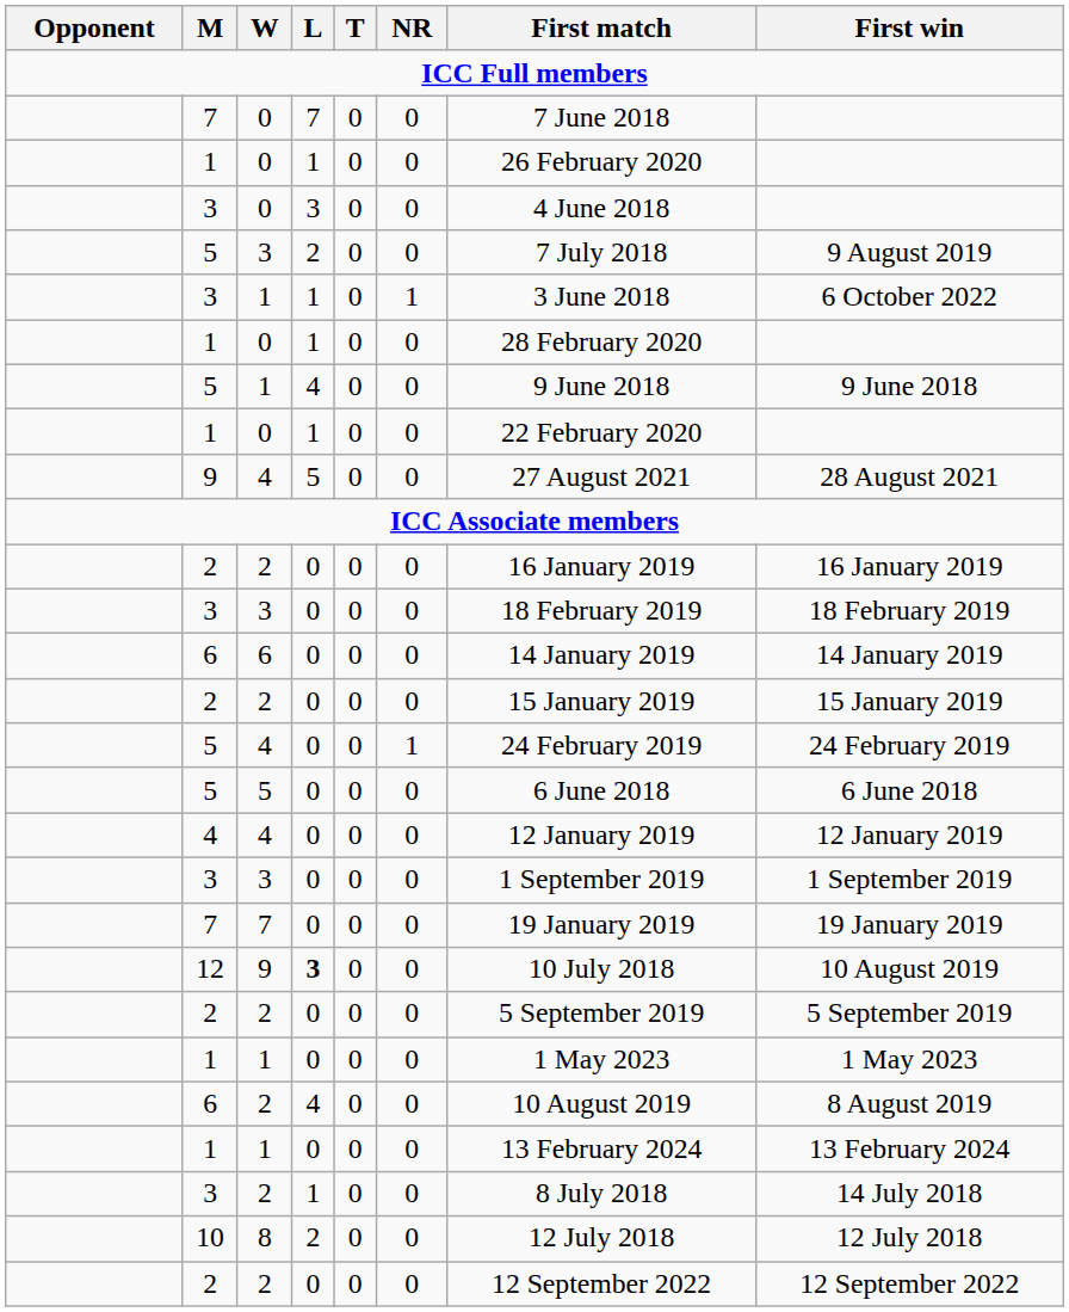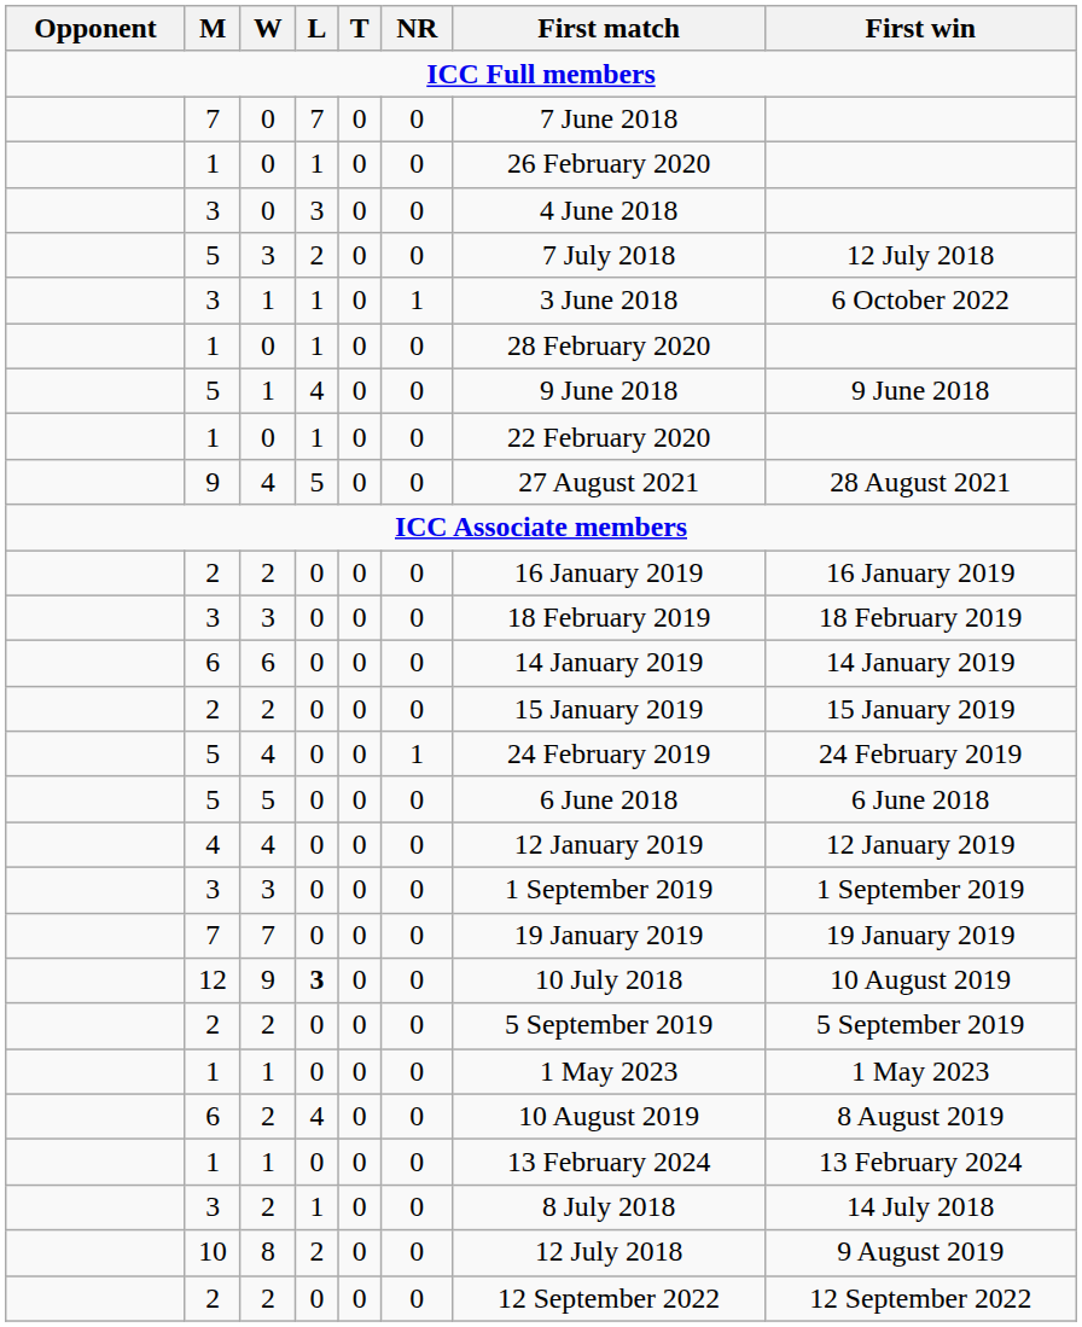 <table class="wikitable" style="text-align: center; width: 600px;">
 <tr>
 <th>Opponent</th>
 <th>M</th>
 <th>W</th>
 <th>L</th>
 <th>T</th>
 <th>NR</th>
 <th>First match</th>
 <th>First win</th>
 </tr>
 <tr>
 <td colspan="8" style="text-align: center;"><strong><a href='#'>ICC Full members</a></strong></td>
 </tr>
 <tr>
 <td align=left></td>
 <td>7</td>
 <td>0</td>
 <td>7</td>
 <td>0</td>
 <td>0</td>
 <td>7 June 2018</td>
 <td></td>
 </tr>
 <tr>
 <td align=left></td>
 <td>1</td>
 <td>0</td>
 <td>1</td>
 <td>0</td>
 <td>0</td>
 <td>26 February 2020</td>
 <td></td>
 </tr>
 <tr>
 <td align=left></td>
 <td>3</td>
 <td>0</td>
 <td>3</td>
 <td>0</td>
 <td>0</td>
 <td>4 June 2018</td>
 <td></td>
 </tr>
 <tr>
 <td align=left></td>
 <td>5</td>
 <td>3</td>
 <td>2</td>
 <td>0</td>
 <td>0</td>
 <td>7 July 2018</td>
-<td>9 August 2019</td>
+<td>12 July 2018</td>
 </tr>
 <tr>
 <td align=left></td>
 <td>3</td>
 <td>1</td>
 <td>1</td>
 <td>0</td>
 <td>1</td>
 <td>3 June 2018</td>
 <td>6 October 2022</td>
 </tr>
 <tr>
 <td align=left></td>
 <td>1</td>
 <td>0</td>
 <td>1</td>
 <td>0</td>
 <td>0</td>
 <td>28 February 2020</td>
 <td></td>
 </tr>
 <tr>
 <td align=left></td>
 <td>5</td>
 <td>1</td>
 <td>4</td>
 <td>0</td>
 <td>0</td>
 <td>9 June 2018</td>
 <td>9 June 2018</td>
 </tr>
 <tr>
 <td align=left></td>
 <td>1</td>
 <td>0</td>
 <td>1</td>
 <td>0</td>
 <td>0</td>
 <td>22 February 2020</td>
 <td></td>
 </tr>
 <tr>
 <td align=left></td>
 <td>9</td>
 <td>4</td>
 <td>5</td>
 <td>0</td>
 <td>0</td>
 <td>27 August 2021</td>
 <td>28 August 2021</td>
 </tr>
 <tr>
 <td colspan="8" style="text-align: center;"><strong><a href='#'>ICC Associate members</a></strong></td>
 </tr>
 <tr>
 <td align=left></td>
 <td>2</td>
 <td>2</td>
 <td>0</td>
 <td>0</td>
 <td>0</td>
 <td>16 January 2019</td>
 <td>16 January 2019</td>
 </tr>
 <tr>
 <td align=left></td>
 <td>3</td>
 <td>3</td>
 <td>0</td>
 <td>0</td>
 <td>0</td>
 <td>18 February 2019</td>
 <td>18 February 2019</td>
 </tr>
 <tr>
 <td align=left></td>
 <td>6</td>
 <td>6</td>
 <td>0</td>
 <td>0</td>
 <td>0</td>
 <td>14 January 2019</td>
 <td>14 January 2019</td>
 </tr>
 <tr>
 <td align=left></td>
 <td>2</td>
 <td>2</td>
 <td>0</td>
 <td>0</td>
 <td>0</td>
 <td>15 January 2019</td>
 <td>15 January 2019</td>
 </tr>
 <tr>
 <td align=left></td>
 <td>5</td>
 <td>4</td>
 <td>0</td>
 <td>0</td>
 <td>1</td>
 <td>24 February 2019</td>
 <td>24 February 2019</td>
 </tr>
 <tr>
 <td align=left></td>
 <td>5</td>
 <td>5</td>
 <td>0</td>
 <td>0</td>
 <td>0</td>
 <td>6 June 2018</td>
 <td>6 June 2018</td>
 </tr>
 <tr>
 <td align=left></td>
 <td>4</td>
 <td>4</td>
 <td>0</td>
 <td>0</td>
 <td>0</td>
 <td>12 January 2019</td>
 <td>12 January 2019</td>
 </tr>
 <tr>
 <td align=left></td>
 <td>3</td>
 <td>3</td>
 <td>0</td>
 <td>0</td>
 <td>0</td>
 <td>1 September 2019</td>
 <td>1 September 2019</td>
 </tr>
 <tr>
 <td align=left></td>
 <td>7</td>
 <td>7</td>
 <td>0</td>
 <td>0</td>
 <td>0</td>
 <td>19 January 2019</td>
 <td>19 January 2019</td>
 </tr>
 <tr>
 <td align=left></td>
 <td>12</td>
 <td>9</td>
 <td><strong>3</strong></td>
 <td>0</td>
 <td>0</td>
 <td>10 July 2018</td>
 <td>10 August 2019</td>
 </tr>
 <tr>
 <td align=left></td>
 <td>2</td>
 <td>2</td>
 <td>0</td>
 <td>0</td>
 <td>0</td>
 <td>5 September 2019</td>
 <td>5 September 2019</td>
 </tr>
 <tr>
 <td align=left></td>
 <td>1</td>
 <td>1</td>
 <td>0</td>
 <td>0</td>
 <td>0</td>
 <td>1 May 2023</td>
 <td>1 May 2023</td>
 </tr>
 <tr>
 <td align=left></td>
 <td>6</td>
 <td>2</td>
 <td>4</td>
 <td>0</td>
 <td>0</td>
 <td>10 August 2019</td>
 <td>8 August 2019</td>
 </tr>
 <tr>
 <td align=left></td>
 <td>1</td>
 <td>1</td>
 <td>0</td>
 <td>0</td>
 <td>0</td>
 <td>13 February 2024</td>
 <td>13 February 2024</td>
 </tr>
 <tr>
 <td align=left></td>
 <td>3</td>
 <td>2</td>
 <td>1</td>
 <td>0</td>
 <td>0</td>
 <td>8 July 2018</td>
 <td>14 July 2018</td>
 </tr>
 <tr>
 <td align=left></td>
 <td>10</td>
 <td>8</td>
 <td>2</td>
 <td>0</td>
 <td>0</td>
 <td>12 July 2018</td>
-<td>12 July 2018</td>
+<td>9 August 2019</td>
 </tr>
 <tr>
 <td align=left></td>
 <td>2</td>
 <td>2</td>
 <td>0</td>
 <td>0</td>
 <td>0</td>
 <td>12 September 2022</td>
 <td>12 September 2022</td>
 </tr>
 </table>
